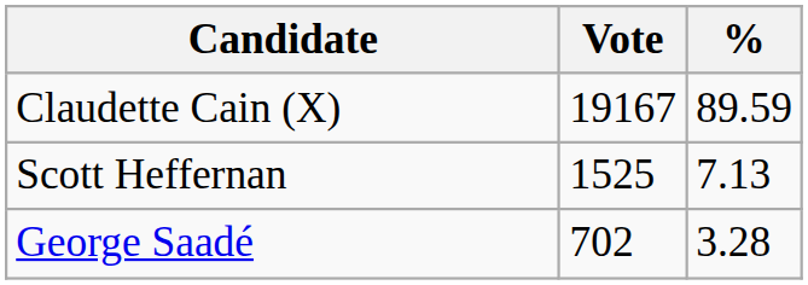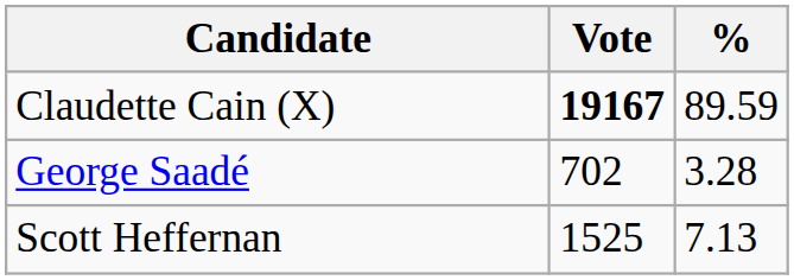 <table class="wikitable">
 <tr>
 <th bgcolor="#DDDDFF" width="200px">Candidate</th>
 <th bgcolor="#DDDDFF">Vote</th>
 <th bgcolor="#DDDDFF">%</th>
 </tr>
 <tr>
 <td>Claudette Cain (X)</td>
-<td>19167</td>
+<td><strong>19167</strong></td>
 <td>89.59</td>
+</tr>
+<tr>
+<td><a href='#'>George Saadé</a></td>
+<td>702</td>
+<td>3.28</td>
 </tr>
 <tr>
 <td>Scott Heffernan</td>
 <td>1525</td>
 <td>7.13</td>
 </tr>
-<tr>
-<td><a href='#'>George Saadé</a></td>
-<td>702</td>
-<td>3.28</td>
-</tr>
 </table>
